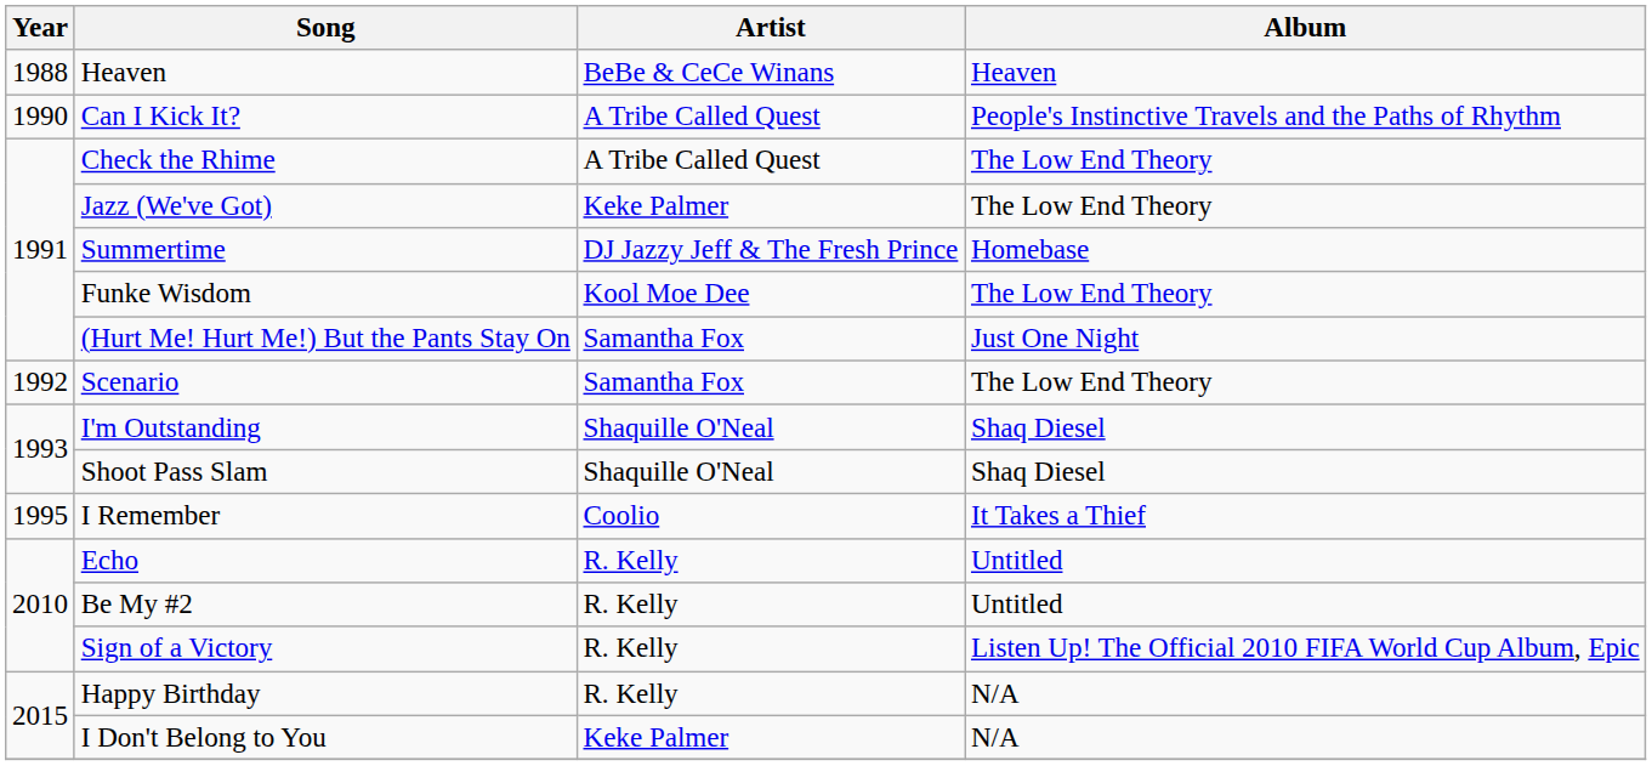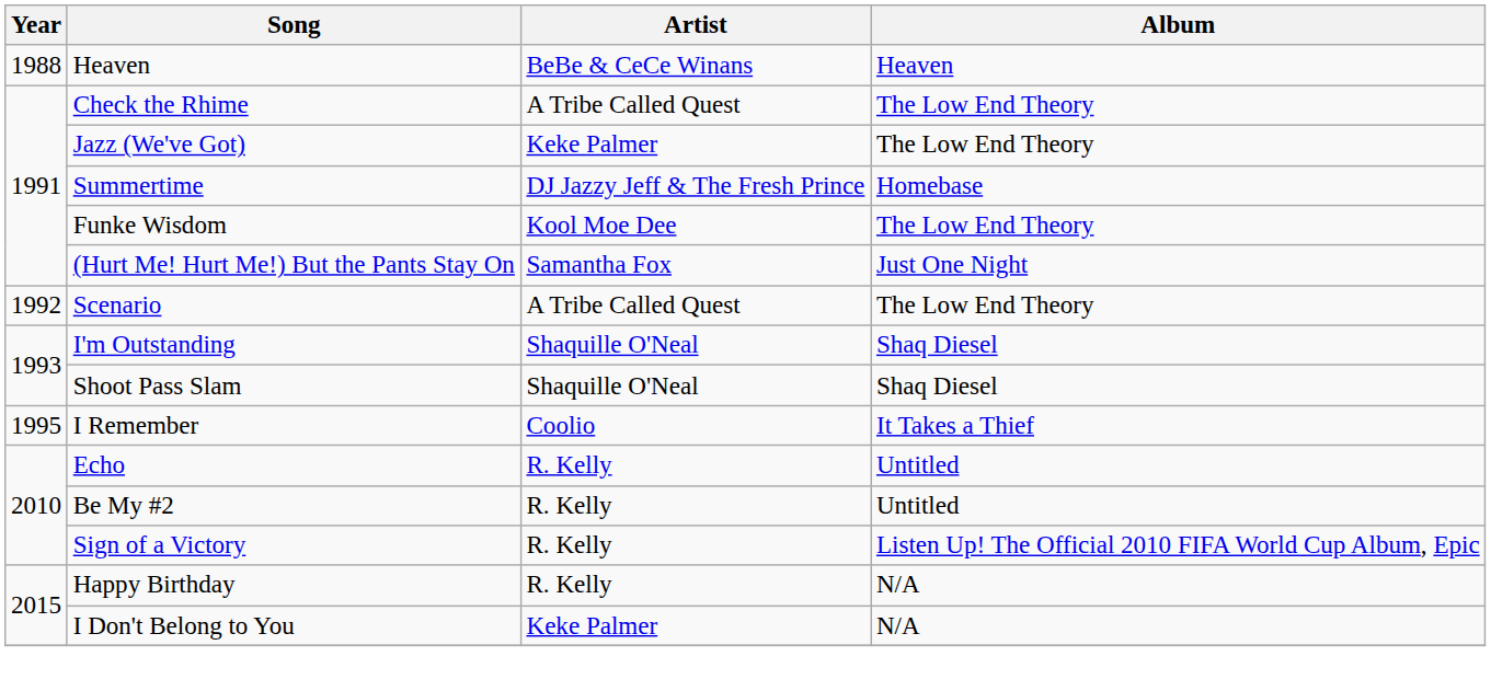 <table class="wikitable">
 <tr>
 <th>Year</th>
 <th>Song</th>
 <th>Artist</th>
 <th>Album</th>
 </tr>
 <tr>
 <td>1988</td>
 <td>Heaven</td>
 <td><a href='#'>BeBe & CeCe Winans</a></td>
 <td><a href='#'>Heaven</a></td>
-</tr>
-<tr>
-<td>1990</td>
-<td><a href='#'>Can I Kick It?</a></td>
-<td><a href='#'>A Tribe Called Quest</a></td>
-<td><a href='#'>People's Instinctive Travels and the Paths of Rhythm</a></td>
 </tr>
 <tr>
 <td rowspan=5>1991</td>
 <td><a href='#'>Check the Rhime</a></td>
 <td>A Tribe Called Quest</td>
 <td><a href='#'>The Low End Theory</a></td>
 </tr>
 <tr>
 <td><a href='#'>Jazz (We've Got)</a></td>
 <td><a href='#'>Keke Palmer</a></td>
 <td>The Low End Theory</td>
 </tr>
 <tr>
 <td><a href='#'>Summertime</a></td>
 <td><a href='#'>DJ Jazzy Jeff & The Fresh Prince</a></td>
 <td><a href='#'>Homebase</a></td>
 </tr>
 <tr>
 <td>Funke Wisdom</td>
 <td><a href='#'>Kool Moe Dee</a></td>
 <td><a href='#'>The Low End Theory</a></td>
 </tr>
 <tr>
 <td><a href='#'>(Hurt Me! Hurt Me!) But the Pants Stay On</a></td>
 <td><a href='#'>Samantha Fox</a></td>
 <td><a href='#'>Just One Night</a></td>
 </tr>
 <tr>
 <td>1992</td>
 <td><a href='#'>Scenario</a></td>
-<td><a href='#'>Samantha Fox</a></td>
+<td>A Tribe Called Quest</td>
 <td>The Low End Theory</td>
 </tr>
 <tr>
 <td rowspan=2>1993</td>
 <td><a href='#'>I'm Outstanding</a></td>
 <td><a href='#'>Shaquille O'Neal</a></td>
 <td><a href='#'>Shaq Diesel</a></td>
 </tr>
 <tr>
 <td>Shoot Pass Slam</td>
 <td>Shaquille O'Neal</td>
 <td>Shaq Diesel</td>
 </tr>
 <tr>
 <td>1995</td>
 <td>I Remember</td>
 <td><a href='#'>Coolio</a></td>
 <td><a href='#'>It Takes a Thief</a></td>
 </tr>
 <tr>
 <td rowspan=3>2010</td>
 <td><a href='#'>Echo</a></td>
 <td><a href='#'>R. Kelly</a></td>
 <td><a href='#'>Untitled</a></td>
 </tr>
 <tr>
 <td>Be My #2</td>
 <td>R. Kelly</td>
 <td>Untitled</td>
 </tr>
 <tr>
 <td><a href='#'>Sign of a Victory</a></td>
 <td>R. Kelly</td>
 <td><a href='#'>Listen Up! The Official 2010 FIFA World Cup Album</a>, <a href='#'>Epic</a></td>
 </tr>
 <tr>
 <td rowspan=2>2015</td>
 <td>Happy Birthday</td>
 <td>R. Kelly</td>
 <td>N/A</td>
 </tr>
 <tr>
 <td>I Don't Belong to You</td>
 <td><a href='#'>Keke Palmer</a></td>
 <td>N/A</td>
 </tr>
 <tr>
 </tr>
 </table>
